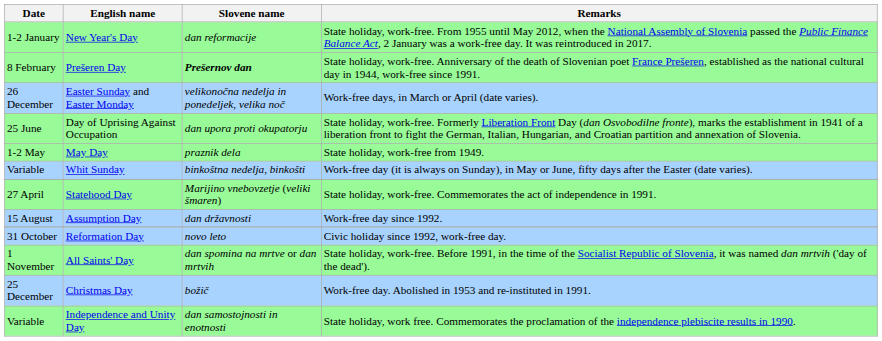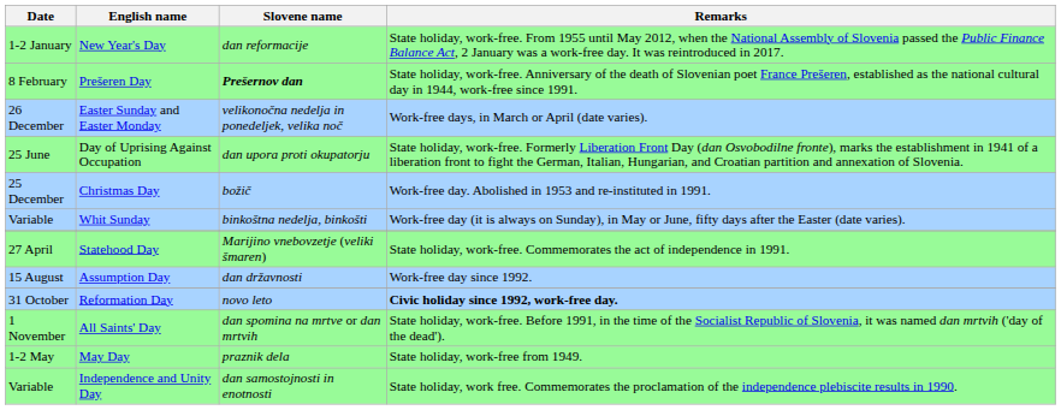 <table class="wikitable">
 <tr>
 <th>Date</th>
 <th>English name</th>
 <th>Slovene name</th>
 <th>Remarks</th>
 </tr>
 <tr style="background: PaleGreen; ">
 <td>1-2 January</td>
 <td><a href='#'>New Year's Day</a></td>
 <td><em>dan reformacije</em></td>
 <td>State holiday, work-free. From 1955 until May 2012, when the <a href='#'>National Assembly of Slovenia</a> passed the <em><a href='#'>Public Finance Balance Act</a></em>, 2 January was a work-free day. It was reintroduced in 2017.</td>
 </tr>
 <tr style="background: PaleGreen; ">
 <td>8 February</td>
 <td><a href='#'>Prešeren Day</a></td>
 <td><strong><em>Prešernov dan</em></strong></td>
 <td>State holiday, work-free. Anniversary of the death of Slovenian poet <a href='#'>France Prešeren</a>, established as the national cultural day in 1944, work-free since 1991.</td>
 </tr>
 <tr style="background: #a8d3ff;">
 <td>26 December</td>
 <td><a href='#'>Easter Sunday</a> and <a href='#'>Easter Monday</a></td>
 <td><em>velikonočna nedelja in ponedeljek</em>, <em>velika noč</em></td>
 <td>Work-free days, in March or April (date varies).</td>
 </tr>
 <tr style="background: PaleGreen; ">
 <td>25 June</td>
 <td>Day of Uprising Against Occupation</td>
 <td><em>dan upora proti okupatorju</em></td>
 <td>State holiday, work-free. Formerly <a href='#'>Liberation Front</a> Day (<em>dan Osvobodilne fronte</em>), marks the establishment in 1941 of a liberation front to fight the German, Italian, Hungarian, and Croatian partition and annexation of Slovenia.</td>
 </tr>
-<tr style="background: PaleGreen; ">
-<td>1-2 May</td>
-<td><a href='#'>May Day</a></td>
-<td><em>praznik dela</em></td>
-<td>State holiday, work-free from 1949.</td>
+<tr style="background: #a8d3ff;">
+<td>25 December</td>
+<td><a href='#'>Christmas Day</a></td>
+<td><em>božič</em></td>
+<td>Work-free day. Abolished in 1953 and re-instituted in 1991.</td>
 </tr>
 <tr style="background: #a8d3ff;">
 <td>Variable</td>
 <td><a href='#'>Whit Sunday</a></td>
 <td><em>binkoštna nedelja</em>, <em>binkošti</em></td>
 <td>Work-free day (it is always on Sunday), in May or June, fifty days after the Easter (date varies).</td>
 </tr>
 <tr>
 </tr>
 <tr style="background: PaleGreen; ">
 <td>27 April</td>
 <td><a href='#'>Statehood Day</a></td>
 <td><em>Marijino vnebovzetje</em> (<em>veliki šmaren</em>)</td>
 <td>State holiday, work-free. Commemorates the act of independence in 1991.</td>
 </tr>
 <tr style="background: #a8d3ff;">
 <td>15 August</td>
 <td><a href='#'>Assumption Day</a></td>
 <td><em>dan državnosti</em></td>
 <td>Work-free day since 1992.</td>
 </tr>
 <tr>
 </tr>
 <tr style="background: #a8d3ff;">
 <td>31 October</td>
 <td><a href='#'>Reformation Day</a></td>
 <td><em>novo leto</em></td>
-<td>Civic holiday since 1992, work-free day.</td>
+<td><strong>Civic holiday since 1992, work-free day.</strong></td>
 </tr>
 <tr style="background: PaleGreen; ">
 <td>1 November</td>
 <td><a href='#'>All Saints' Day</a></td>
 <td><em>dan spomina na mrtve</em> or <em>dan mrtvih</em></td>
 <td>State holiday, work-free. Before 1991, in the time of the <a href='#'>Socialist Republic of Slovenia</a>, it was named <em>dan mrtvih</em> ('day of the dead').</td>
 </tr>
-<tr style="background: #a8d3ff;">
-<td>25 December</td>
-<td><a href='#'>Christmas Day</a></td>
-<td><em>božič</em></td>
-<td>Work-free day. Abolished in 1953 and re-instituted in 1991.</td>
+<tr style="background: PaleGreen; ">
+<td>1-2 May</td>
+<td><a href='#'>May Day</a></td>
+<td><em>praznik dela</em></td>
+<td>State holiday, work-free from 1949.</td>
 </tr>
 <tr style="background: PaleGreen; ">
 <td>Variable</td>
 <td><a href='#'>Independence and Unity Day</a></td>
 <td><em>dan samostojnosti in enotnosti</em></td>
 <td>State holiday, work free. Commemorates the proclamation of the <a href='#'>independence plebiscite results in 1990</a>.</td>
 </tr>
 </table>
